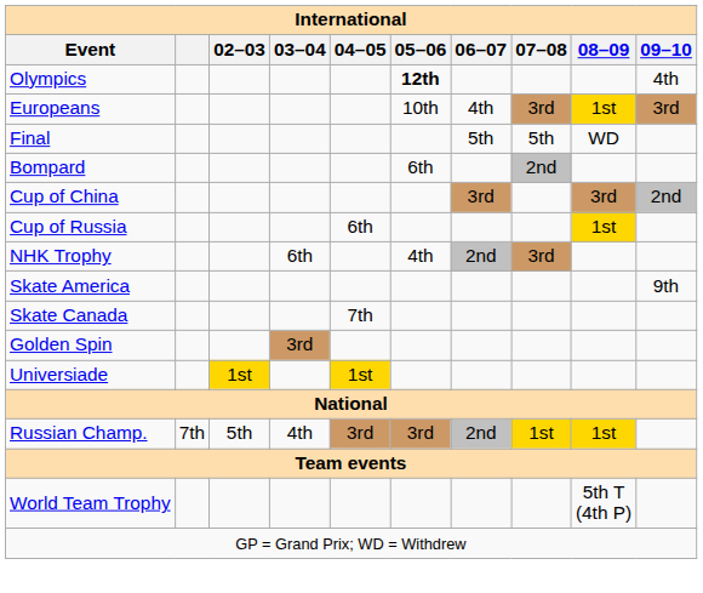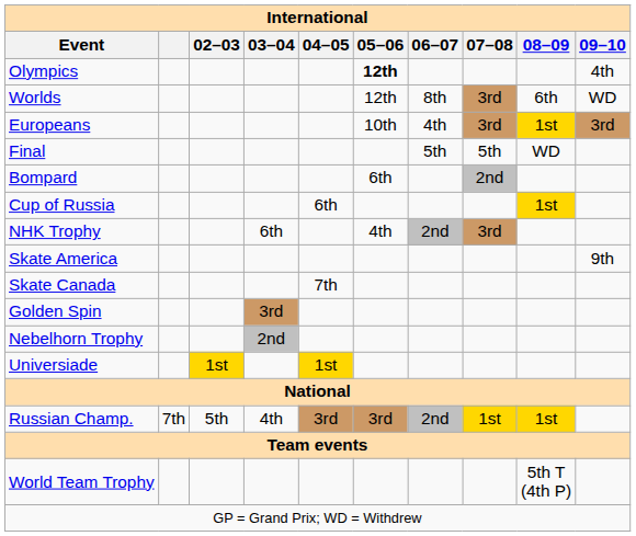 <table class="wikitable" style="text-align:center">
 <tr>
 <th style="background-color: #ffdead; " colspan=10 align=center>International</th>
 </tr>
 <tr>
 <th>Event</th>
 <th></th>
 <th>02–03</th>
 <th>03–04</th>
 <th>04–05</th>
 <th>05–06</th>
 <th>06–07</th>
 <th>07–08</th>
 <th><a href='#'>08–09</a></th>
 <th><a href='#'>09–10</a></th>
 </tr>
 <tr>
 <td align=left><a href='#'>Olympics</a></td>
 <td></td>
 <td></td>
 <td></td>
 <td></td>
 <td><strong>12th</strong></td>
 <td></td>
 <td></td>
 <td></td>
 <td>4th</td>
+</tr>
+<tr>
+<td align=left><a href='#'>Worlds</a></td>
+<td></td>
+<td></td>
+<td></td>
+<td></td>
+<td>12th</td>
+<td>8th</td>
+<td bgcolor=cc9966>3rd</td>
+<td>6th</td>
+<td>WD</td>
 </tr>
 <tr>
 <td align=left><a href='#'>Europeans</a></td>
 <td></td>
 <td></td>
 <td></td>
 <td></td>
 <td>10th</td>
 <td>4th</td>
 <td bgcolor=cc9966>3rd</td>
 <td bgcolor=gold>1st</td>
 <td bgcolor=cc9966>3rd</td>
 </tr>
 <tr>
 <td align=left> <a href='#'>Final</a></td>
 <td></td>
 <td></td>
 <td></td>
 <td></td>
 <td></td>
 <td>5th</td>
 <td>5th</td>
 <td>WD</td>
 <td></td>
 </tr>
 <tr>
 <td align=left> <a href='#'>Bompard</a></td>
 <td></td>
 <td></td>
 <td></td>
 <td></td>
 <td>6th</td>
 <td></td>
 <td bgcolor=silver>2nd</td>
 <td></td>
 <td></td>
-</tr>
-<tr>
-<td align=left> <a href='#'>Cup of China</a></td>
-<td></td>
-<td></td>
-<td></td>
-<td></td>
-<td></td>
-<td bgcolor=cc9966>3rd</td>
-<td></td>
-<td bgcolor=cc9966>3rd</td>
-<td bgcolor=silver>2nd</td>
 </tr>
 <tr>
 <td align=left> <a href='#'>Cup of Russia</a></td>
 <td></td>
 <td></td>
 <td></td>
 <td>6th</td>
 <td></td>
 <td></td>
 <td></td>
 <td bgcolor=gold>1st</td>
 <td></td>
 </tr>
 <tr>
 <td align=left> <a href='#'>NHK Trophy</a></td>
 <td></td>
 <td></td>
 <td>6th</td>
 <td></td>
 <td>4th</td>
 <td bgcolor=silver>2nd</td>
 <td bgcolor=cc9966>3rd</td>
 <td></td>
 <td></td>
 </tr>
 <tr>
 <td align=left> <a href='#'>Skate America</a></td>
 <td></td>
 <td></td>
 <td></td>
 <td></td>
 <td></td>
 <td></td>
 <td></td>
 <td></td>
 <td>9th</td>
 </tr>
 <tr>
 <td align=left> <a href='#'>Skate Canada</a></td>
 <td></td>
 <td></td>
 <td></td>
 <td>7th</td>
 <td></td>
 <td></td>
 <td></td>
 <td></td>
 <td></td>
 </tr>
 <tr>
 <td align=left><a href='#'>Golden Spin</a></td>
 <td></td>
 <td></td>
 <td bgcolor=cc9966>3rd</td>
 <td></td>
 <td></td>
 <td></td>
 <td></td>
 <td></td>
 <td></td>
 </tr>
 <tr>
+<td align=left><a href='#'>Nebelhorn Trophy</a></td>
+<td></td>
+<td></td>
+<td bgcolor=silver>2nd</td>
+<td></td>
+<td></td>
+<td></td>
+<td></td>
+<td></td>
+<td></td>
+</tr>
+<tr>
 <td align=left><a href='#'>Universiade</a></td>
 <td></td>
 <td bgcolor=gold>1st</td>
 <td></td>
 <td bgcolor=gold>1st</td>
 <td></td>
 <td></td>
 <td></td>
 <td></td>
 <td></td>
 </tr>
 <tr>
 <th style="background-color: #ffdead; " colspan=10 align=center>National</th>
 </tr>
 <tr>
 <td align=left><a href='#'>Russian Champ.</a></td>
 <td>7th</td>
 <td>5th</td>
 <td>4th</td>
 <td bgcolor=cc9966>3rd</td>
 <td bgcolor=cc9966>3rd</td>
 <td bgcolor=silver>2nd</td>
 <td bgcolor=gold>1st</td>
 <td bgcolor=gold>1st</td>
 <td></td>
 </tr>
 <tr>
 <th style="background-color: #ffdead; " colspan=10 align=center><strong>Team events</strong></th>
 </tr>
 <tr>
 <td align=left><a href='#'>World Team Trophy</a></td>
 <td></td>
 <td></td>
 <td></td>
 <td></td>
 <td></td>
 <td></td>
 <td></td>
 <td>5th T <br> (4th P)</td>
 <td></td>
 </tr>
 <tr>
 <td colspan=10 align=center><small> GP = Grand Prix; WD = Withdrew </small></td>
 </tr>
 </table>
